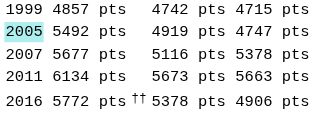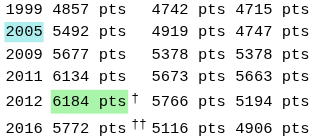 <table>
 <tr>
 <td>1999</td>
 <td></td>
 <td>4857 pts</td>
 <td></td>
 <td>4742 pts</td>
 <td></td>
 <td>4715 pts</td>
 </tr>
 <tr>
 <td style="background: paleturquoise;">2005</td>
 <td></td>
 <td>5492 pts</td>
 <td></td>
 <td>4919 pts</td>
 <td></td>
 <td>4747 pts</td>
 </tr>
 <tr>
-<td>2007</td>
+<td>2009</td>
 <td></td>
 <td>5677 pts</td>
 <td></td>
-<td>5116 pts</td>
+<td>5378 pts</td>
 <td></td>
 <td>5378 pts</td>
 </tr>
 <tr>
 <td>2011</td>
 <td></td>
 <td>6134 pts</td>
 <td></td>
 <td>5673 pts</td>
 <td></td>
 <td>5663 pts</td>
 </tr>
 <tr>
+<td>2012</td>
+<td></td>
+<td bgcolor=#A9F5A9>6184 pts</td>
+<td> <sup>†</sup></td>
+<td>5766 pts</td>
+<td></td>
+<td>5194 pts</td>
+</tr>
+<tr>
 <td>2016</td>
 <td></td>
 <td>5772 pts</td>
 <td><sup>††</sup></td>
-<td>5378 pts</td>
+<td>5116 pts</td>
 <td></td>
 <td>4906 pts</td>
 </tr>
 </table>
